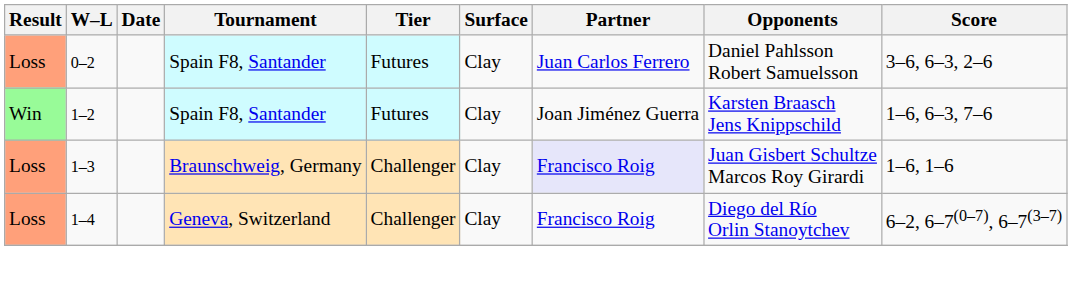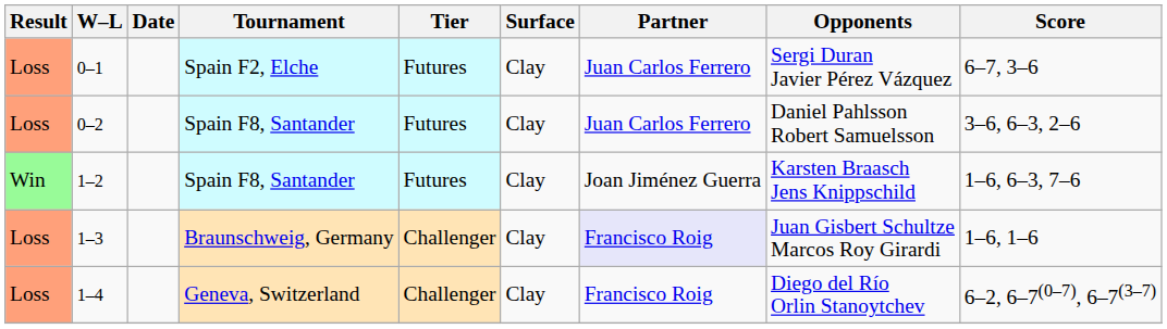 <table class="sortable wikitable">
 <tr>
 <th>Result</th>
 <th class="unsortable">W–L</th>
 <th>Date</th>
 <th>Tournament</th>
 <th>Tier</th>
 <th>Surface</th>
 <th>Partner</th>
 <th>Opponents</th>
 <th class="unsortable">Score</th>
+</tr>
+<tr>
+<td bgcolor=FFA07A>Loss</td>
+<td><small>0–1</small></td>
+<td></td>
+<td style="background:#cffcff;">Spain F2, <a href='#'>Elche</a></td>
+<td style="background:#cffcff;">Futures</td>
+<td>Clay</td>
+<td> <a href='#'>Juan Carlos Ferrero</a></td>
+<td> <a href='#'>Sergi Duran</a> <br>  Javier Pérez Vázquez</td>
+<td>6–7,  3–6</td>
 </tr>
 <tr>
 <td bgcolor=FFA07A>Loss</td>
 <td><small>0–2</small></td>
 <td></td>
 <td style="background:#cffcff;">Spain F8, <a href='#'>Santander</a></td>
 <td style="background:#cffcff;">Futures</td>
 <td>Clay</td>
 <td> <a href='#'>Juan Carlos Ferrero</a></td>
 <td> Daniel Pahlsson <br>  Robert Samuelsson</td>
 <td>3–6,  6–3,  2–6</td>
 </tr>
 <tr>
 <td bgcolor=98FB98>Win</td>
 <td><small>1–2</small></td>
 <td></td>
 <td style="background:#cffcff;">Spain F8, <a href='#'>Santander</a></td>
 <td style="background:#cffcff;">Futures</td>
 <td>Clay</td>
 <td> Joan Jiménez Guerra</td>
 <td> <a href='#'>Karsten Braasch</a> <br>  <a href='#'>Jens Knippschild</a></td>
 <td>1–6,  6–3,  7–6</td>
 </tr>
 <tr>
 <td bgcolor=FFA07A>Loss</td>
 <td><small>1–3</small></td>
 <td></td>
 <td style="background:moccasin;"><a href='#'>Braunschweig</a>, Germany</td>
 <td style="background:moccasin;">Challenger</td>
 <td>Clay</td>
 <td style="background: lavender;"> <a href='#'>Francisco Roig</a></td>
 <td> <a href='#'>Juan Gisbert Schultze</a> <br>  Marcos Roy Girardi</td>
 <td>1–6,  1–6</td>
 </tr>
 <tr>
 <td bgcolor=FFA07A>Loss</td>
 <td><small>1–4</small></td>
 <td></td>
 <td style="background:moccasin;"><a href='#'>Geneva</a>, Switzerland</td>
 <td style="background:moccasin;">Challenger</td>
 <td>Clay</td>
 <td> <a href='#'>Francisco Roig</a></td>
 <td> <a href='#'>Diego del Río</a> <br>  <a href='#'>Orlin Stanoytchev</a></td>
 <td>6–2,  6–7<sup>(0–7)</sup>,  6–7<sup>(3–7)</sup></td>
 </tr>
 <tr>
 </tr>
 </table>
